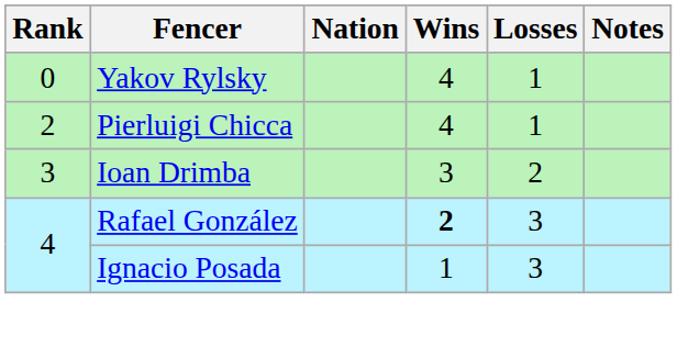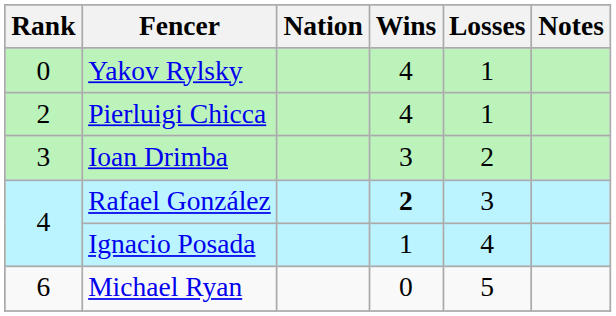 <table class="wikitable sortable" style="text-align:center">
 <tr>
 <th>Rank</th>
 <th>Fencer</th>
 <th>Nation</th>
 <th>Wins</th>
 <th>Losses</th>
 <th>Notes</th>
 </tr>
 <tr bgcolor=bbf3bb>
 <td>0</td>
 <td align=left><a href='#'>Yakov Rylsky</a></td>
 <td align=left></td>
 <td>4</td>
 <td>1</td>
 <td></td>
 </tr>
 <tr bgcolor=bbf3bb>
 <td>2</td>
 <td align=left><a href='#'>Pierluigi Chicca</a></td>
 <td align=left></td>
 <td>4</td>
 <td>1</td>
 <td></td>
 </tr>
 <tr bgcolor=bbf3bb>
 <td>3</td>
 <td align=left><a href='#'>Ioan Drimba</a></td>
 <td align=left></td>
 <td>3</td>
 <td>2</td>
 <td></td>
 </tr>
 <tr bgcolor=bbf3ff>
 <td rowspan=2>4</td>
 <td align=left><a href='#'>Rafael González</a></td>
 <td align=left></td>
 <td><strong>2</strong></td>
 <td>3</td>
 <td></td>
 </tr>
 <tr bgcolor=bbf3ff>
 <td align=left><a href='#'>Ignacio Posada</a></td>
 <td align=left></td>
 <td>1</td>
-<td>3</td>
+<td>4</td>
+<td></td>
+</tr>
+<tr>
+<td>6</td>
+<td align=left><a href='#'>Michael Ryan</a></td>
+<td align=left></td>
+<td>0</td>
+<td>5</td>
 <td></td>
 </tr>
 </table>
